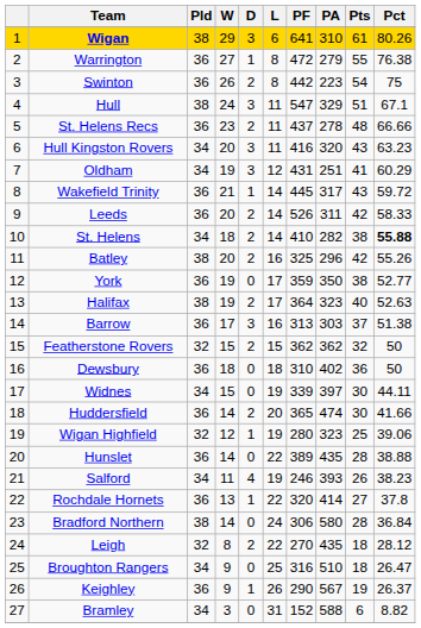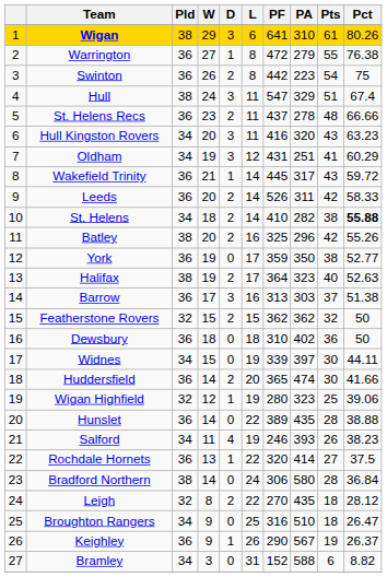 <table class="wikitable" style="text-align:center;">
 <tr>
 <th width=20 abbr="Position"></th>
 <th width=175>Team</th>
 <th width=20 abbr="Played">Pld</th>
 <th width=20 abbr="Won">W</th>
 <th width=20 abbr="Drawn">D</th>
 <th width=20 abbr="Lost">L</th>
 <th width=20 abbr="Points for">PF</th>
 <th width=20 abbr="Points against">PA</th>
 <th width=20 abbr="Points">Pts</th>
 <th width=20 abbr=”Win Percentage”>Pct</th>
 </tr>
 <tr>
 </tr>
 <tr align=center style="background:#FFD700;">
 <td>1</td>
 <td><strong><a href='#'>Wigan</a></strong></td>
 <td>38</td>
 <td>29</td>
 <td>3</td>
 <td>6</td>
 <td>641</td>
 <td>310</td>
 <td>61</td>
 <td>80.26</td>
 </tr>
 <tr align=center style="background:">
 <td>2</td>
 <td><a href='#'>Warrington</a></td>
 <td>36</td>
 <td>27</td>
 <td>1</td>
 <td>8</td>
 <td>472</td>
 <td>279</td>
 <td>55</td>
 <td>76.38</td>
 </tr>
 <tr align=center style="background:">
 <td>3</td>
 <td><a href='#'>Swinton</a></td>
 <td>36</td>
 <td>26</td>
 <td>2</td>
 <td>8</td>
 <td>442</td>
 <td>223</td>
 <td>54</td>
 <td>75</td>
 </tr>
 <tr align=center style="background:">
 <td>4</td>
 <td><a href='#'>Hull</a></td>
 <td>38</td>
 <td>24</td>
 <td>3</td>
 <td>11</td>
 <td>547</td>
 <td>329</td>
 <td>51</td>
-<td>67.1</td>
+<td>67.4</td>
 </tr>
 <tr align=center style="background:">
 <td>5</td>
 <td><a href='#'>St. Helens Recs</a></td>
 <td>36</td>
 <td>23</td>
 <td>2</td>
 <td>11</td>
 <td>437</td>
 <td>278</td>
 <td>48</td>
 <td>66.66</td>
 </tr>
 <tr align=center style="background:">
 <td>6</td>
 <td><a href='#'>Hull Kingston Rovers</a></td>
 <td>34</td>
 <td>20</td>
 <td>3</td>
 <td>11</td>
 <td>416</td>
 <td>320</td>
 <td>43</td>
 <td>63.23</td>
 </tr>
 <tr align=center style="background:">
 <td>7</td>
 <td><a href='#'>Oldham</a></td>
 <td>34</td>
 <td>19</td>
 <td>3</td>
 <td>12</td>
 <td>431</td>
 <td>251</td>
 <td>41</td>
 <td>60.29</td>
 </tr>
 <tr align=center style="background:">
 <td>8</td>
 <td><a href='#'>Wakefield Trinity</a></td>
 <td>36</td>
 <td>21</td>
 <td>1</td>
 <td>14</td>
 <td>445</td>
 <td>317</td>
 <td>43</td>
 <td>59.72</td>
 </tr>
 <tr align=center style="background:">
 <td>9</td>
 <td><a href='#'>Leeds</a></td>
 <td>36</td>
 <td>20</td>
 <td>2</td>
 <td>14</td>
 <td>526</td>
 <td>311</td>
 <td>42</td>
 <td>58.33</td>
 </tr>
 <tr align=center style="background:">
 <td>10</td>
 <td><a href='#'>St. Helens</a></td>
 <td>34</td>
 <td>18</td>
 <td>2</td>
 <td>14</td>
 <td>410</td>
 <td>282</td>
 <td>38</td>
 <td><strong>55.88</strong></td>
 </tr>
 <tr align=center style="background:">
 <td>11</td>
 <td><a href='#'>Batley</a></td>
 <td>38</td>
 <td>20</td>
 <td>2</td>
 <td>16</td>
 <td>325</td>
 <td>296</td>
 <td>42</td>
 <td>55.26</td>
 </tr>
 <tr align=center style="background:">
 <td>12</td>
 <td><a href='#'>York</a></td>
 <td>36</td>
 <td>19</td>
 <td>0</td>
 <td>17</td>
 <td>359</td>
 <td>350</td>
 <td>38</td>
 <td>52.77</td>
 </tr>
 <tr align=center style="background:">
 <td>13</td>
 <td><a href='#'>Halifax</a></td>
 <td>38</td>
 <td>19</td>
 <td>2</td>
 <td>17</td>
 <td>364</td>
 <td>323</td>
 <td>40</td>
 <td>52.63</td>
 </tr>
 <tr align=center style="background:">
 <td>14</td>
 <td><a href='#'>Barrow</a></td>
 <td>36</td>
 <td>17</td>
 <td>3</td>
 <td>16</td>
 <td>313</td>
 <td>303</td>
 <td>37</td>
 <td>51.38</td>
 </tr>
 <tr align=center style="background:">
 <td>15</td>
 <td><a href='#'>Featherstone Rovers</a></td>
 <td>32</td>
 <td>15</td>
 <td>2</td>
 <td>15</td>
 <td>362</td>
 <td>362</td>
 <td>32</td>
 <td>50</td>
 </tr>
 <tr align=center style="background:">
 <td>16</td>
 <td><a href='#'>Dewsbury</a></td>
 <td>36</td>
 <td>18</td>
 <td>0</td>
 <td>18</td>
 <td>310</td>
 <td>402</td>
 <td>36</td>
 <td>50</td>
 </tr>
 <tr align=center style="background:">
 <td>17</td>
 <td><a href='#'>Widnes</a></td>
 <td>34</td>
 <td>15</td>
 <td>0</td>
 <td>19</td>
 <td>339</td>
 <td>397</td>
 <td>30</td>
 <td>44.11</td>
 </tr>
 <tr align=center style="background:">
 <td>18</td>
 <td><a href='#'>Huddersfield</a></td>
 <td>36</td>
 <td>14</td>
 <td>2</td>
 <td>20</td>
 <td>365</td>
 <td>474</td>
 <td>30</td>
 <td>41.66</td>
 </tr>
 <tr align=center style="background:">
 <td>19</td>
 <td><a href='#'>Wigan Highfield</a></td>
 <td>32</td>
 <td>12</td>
 <td>1</td>
 <td>19</td>
 <td>280</td>
 <td>323</td>
 <td>25</td>
 <td>39.06</td>
 </tr>
 <tr align=center style="background:">
 <td>20</td>
 <td><a href='#'>Hunslet</a></td>
 <td>36</td>
 <td>14</td>
 <td>0</td>
 <td>22</td>
 <td>389</td>
 <td>435</td>
 <td>28</td>
 <td>38.88</td>
 </tr>
 <tr align=center style="background:">
 <td>21</td>
 <td><a href='#'>Salford</a></td>
 <td>34</td>
 <td>11</td>
 <td>4</td>
 <td>19</td>
 <td>246</td>
 <td>393</td>
 <td>26</td>
 <td>38.23</td>
 </tr>
 <tr align=center style="background:">
 <td>22</td>
 <td><a href='#'>Rochdale Hornets</a></td>
 <td>36</td>
 <td>13</td>
 <td>1</td>
 <td>22</td>
 <td>320</td>
 <td>414</td>
 <td>27</td>
-<td>37.8</td>
+<td>37.5</td>
 </tr>
 <tr align=center style="background:">
 <td>23</td>
 <td><a href='#'>Bradford Northern</a></td>
 <td>38</td>
 <td>14</td>
 <td>0</td>
 <td>24</td>
 <td>306</td>
 <td>580</td>
 <td>28</td>
 <td>36.84</td>
 </tr>
 <tr align=center style="background:">
 <td>24</td>
 <td><a href='#'>Leigh</a></td>
 <td>32</td>
 <td>8</td>
 <td>2</td>
 <td>22</td>
 <td>270</td>
 <td>435</td>
 <td>18</td>
 <td>28.12</td>
 </tr>
 <tr align=center style="background:">
 <td>25</td>
 <td><a href='#'>Broughton Rangers</a></td>
 <td>34</td>
 <td>9</td>
 <td>0</td>
 <td>25</td>
 <td>316</td>
 <td>510</td>
 <td>18</td>
 <td>26.47</td>
 </tr>
 <tr align=center style="background:">
 <td>26</td>
 <td><a href='#'>Keighley</a></td>
 <td>36</td>
 <td>9</td>
 <td>1</td>
 <td>26</td>
 <td>290</td>
 <td>567</td>
 <td>19</td>
 <td>26.37</td>
 </tr>
 <tr align=center style="background:">
 <td>27</td>
 <td><a href='#'>Bramley</a></td>
 <td>34</td>
 <td>3</td>
 <td>0</td>
 <td>31</td>
 <td>152</td>
 <td>588</td>
 <td>6</td>
 <td>8.82</td>
 </tr>
 <tr>
 </tr>
 </table>
